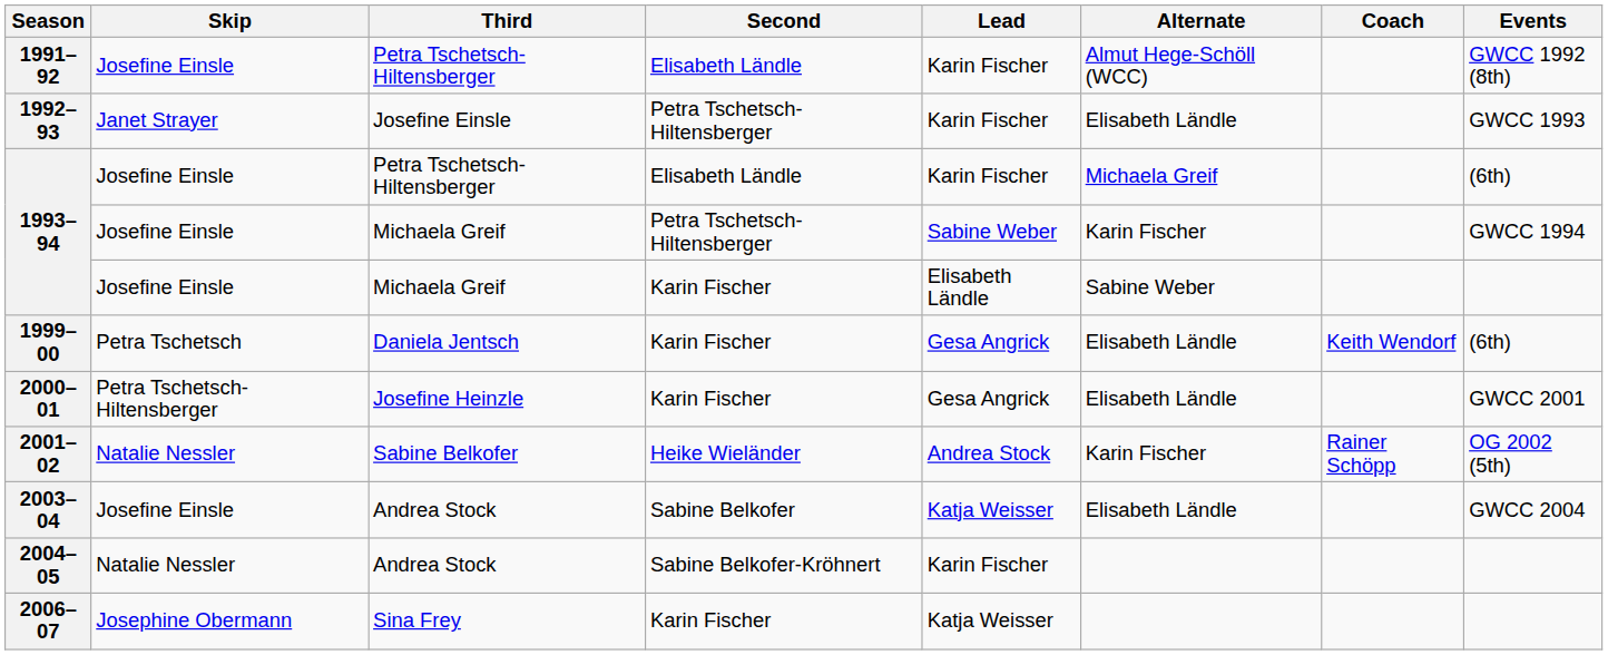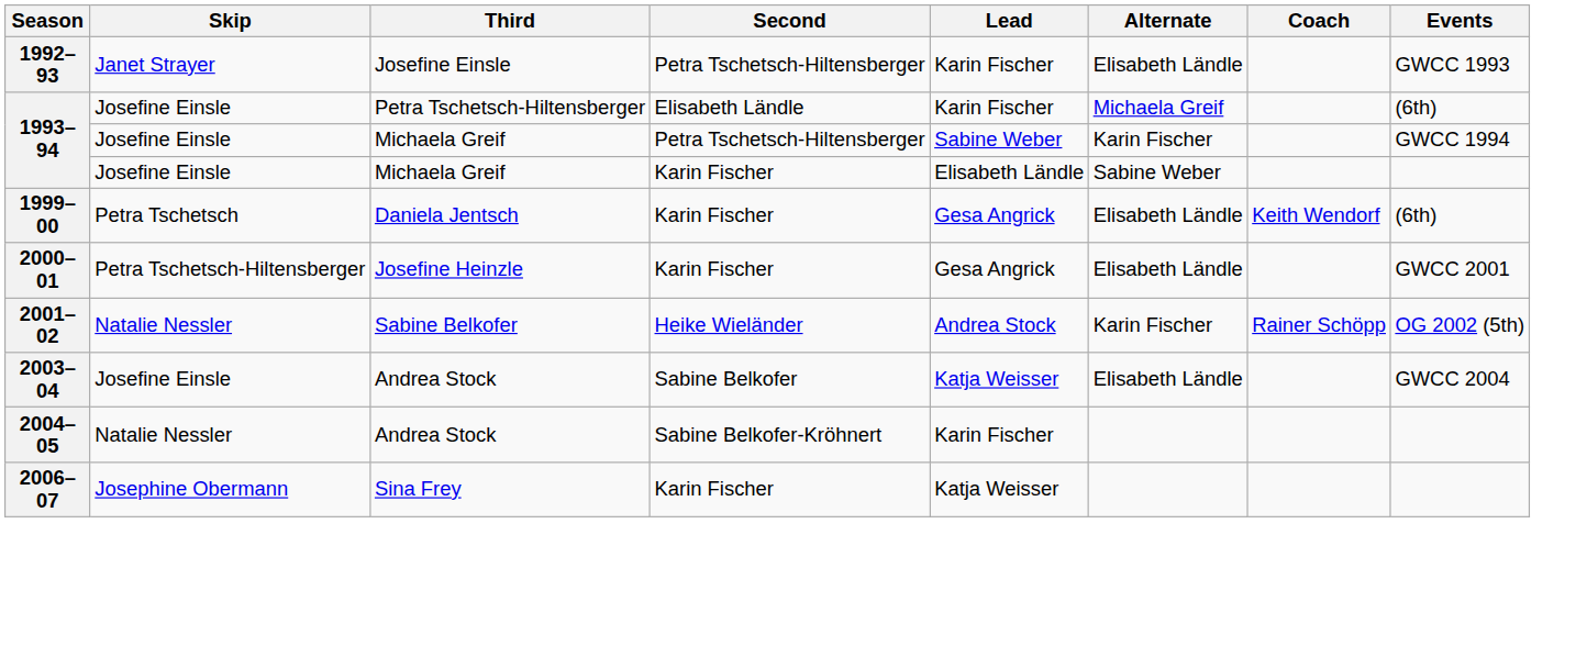 <table class="wikitable">
 <tr>
 <th scope="col" width=60>Season</th>
 <th scope="col">Skip</th>
 <th scope="col">Third</th>
 <th scope="col">Second</th>
 <th scope="col">Lead</th>
 <th scope="col">Alternate</th>
 <th scope="col">Coach</th>
 <th scope="col">Events</th>
-</tr>
-<tr>
-<th scope="row">1991–92</th>
-<td><a href='#'>Josefine Einsle</a></td>
-<td><a href='#'>Petra Tschetsch-Hiltensberger</a></td>
-<td><a href='#'>Elisabeth Ländle</a></td>
-<td>Karin Fischer</td>
-<td><a href='#'>Almut Hege-Schöll</a> (WCC)</td>
-<td></td>
-<td><a href='#'>GWCC</a> 1992 <br> (8th)</td>
 </tr>
 <tr>
 <th scope="row">1992–93</th>
 <td><a href='#'>Janet Strayer</a></td>
 <td>Josefine Einsle</td>
 <td>Petra Tschetsch-Hiltensberger</td>
 <td>Karin Fischer</td>
 <td>Elisabeth Ländle</td>
 <td></td>
 <td>GWCC 1993 <br> </td>
 </tr>
 <tr>
 <th scope="row" rowspan=3>1993–94</th>
 <td>Josefine Einsle</td>
 <td>Petra Tschetsch-Hiltensberger</td>
 <td>Elisabeth Ländle</td>
 <td>Karin Fischer</td>
 <td><a href='#'>Michaela Greif</a></td>
 <td></td>
 <td> (6th)</td>
 </tr>
 <tr>
 <td>Josefine Einsle</td>
 <td>Michaela Greif</td>
 <td>Petra Tschetsch-Hiltensberger</td>
 <td><a href='#'>Sabine Weber</a></td>
 <td>Karin Fischer</td>
 <td></td>
 <td>GWCC 1994 </td>
 </tr>
 <tr>
 <td>Josefine Einsle</td>
 <td>Michaela Greif</td>
 <td>Karin Fischer</td>
 <td>Elisabeth Ländle</td>
 <td>Sabine Weber</td>
 <td></td>
 <td> </td>
 </tr>
 <tr>
 <th scope="row">1999–00</th>
 <td>Petra Tschetsch</td>
 <td><a href='#'>Daniela Jentsch</a></td>
 <td>Karin Fischer</td>
 <td><a href='#'>Gesa Angrick</a></td>
 <td>Elisabeth Ländle</td>
 <td><a href='#'>Keith Wendorf</a></td>
 <td> (6th)</td>
 </tr>
 <tr>
 <th scope="row">2000–01</th>
 <td>Petra Tschetsch-Hiltensberger</td>
 <td><a href='#'>Josefine Heinzle</a></td>
 <td>Karin Fischer</td>
 <td>Gesa Angrick</td>
 <td>Elisabeth Ländle</td>
 <td></td>
 <td>GWCC 2001 </td>
 </tr>
 <tr>
 <th scope="row">2001–02</th>
 <td><a href='#'>Natalie Nessler</a></td>
 <td><a href='#'>Sabine Belkofer</a></td>
 <td><a href='#'>Heike Wieländer</a></td>
 <td><a href='#'>Andrea Stock</a></td>
 <td>Karin Fischer</td>
 <td><a href='#'>Rainer Schöpp</a></td>
 <td><a href='#'>OG 2002</a> (5th)</td>
 </tr>
 <tr>
 <th scope="row">2003–04</th>
 <td>Josefine Einsle</td>
 <td>Andrea Stock</td>
 <td>Sabine Belkofer</td>
 <td><a href='#'>Katja Weisser</a></td>
 <td>Elisabeth Ländle</td>
 <td></td>
 <td>GWCC 2004 </td>
 </tr>
 <tr>
 <th scope="row">2004–05</th>
 <td>Natalie Nessler</td>
 <td>Andrea Stock</td>
 <td>Sabine Belkofer-Kröhnert</td>
 <td>Karin Fischer</td>
 <td></td>
 <td></td>
 <td></td>
 </tr>
 <tr>
 <th scope="row">2006–07</th>
 <td><a href='#'>Josephine Obermann</a></td>
 <td><a href='#'>Sina Frey</a></td>
 <td>Karin Fischer</td>
 <td>Katja Weisser</td>
 <td></td>
 <td></td>
 <td></td>
 </tr>
 </table>
